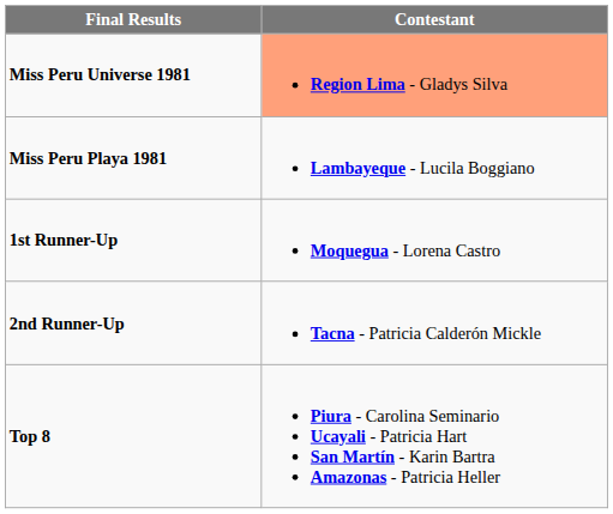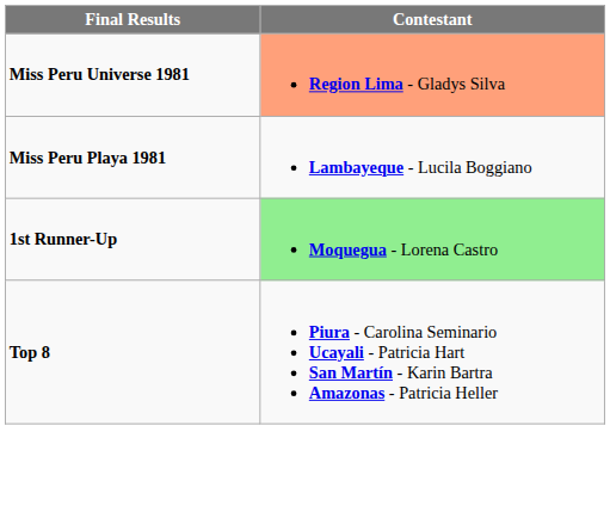 <table class="wikitable sortable" style="font-size: 95%;">
 <tr>
 <th width="220" style="background-color:#787878;color:#FFFFFF;">Final Results</th>
 <th width="300" style="background-color:#787878;color:#FFFFFF;">Contestant</th>
 </tr>
 <tr>
 <td><strong>Miss Peru Universe 1981</strong></td>
 <td style="background: lightsalmon;"><br><ul><li> <strong><a href='#'>Region Lima</a></strong> - Gladys Silva</li></ul></td>
 </tr>
 <tr>
 <td><strong>Miss Peru Playa 1981</strong></td>
 <td><br><ul><li> <strong><a href='#'>Lambayeque</a></strong> - Lucila Boggiano</li></ul></td>
 </tr>
 <tr>
 <td><strong>1st Runner-Up</strong></td>
-<td><br><ul><li> <strong><a href='#'>Moquegua</a></strong> - Lorena Castro</li></ul></td>
-</tr>
-<tr>
-<td><strong>2nd Runner-Up</strong></td>
-<td><br><ul><li> <strong><a href='#'>Tacna</a></strong> - Patricia Calderón Mickle</li></ul></td>
+<td style="background: lightgreen;"><br><ul><li> <strong><a href='#'>Moquegua</a></strong> - Lorena Castro</li></ul></td>
 </tr>
 <tr>
 <td><strong>Top 8</strong></td>
 <td><br><ul><li> <strong><a href='#'>Piura</a></strong> - Carolina Seminario</li><li> <strong><a href='#'>Ucayali</a></strong> - Patricia Hart</li><li> <strong><a href='#'>San Martín</a></strong> - Karin Bartra</li><li> <strong><a href='#'>Amazonas</a></strong> - Patricia Heller</li></ul></td>
 </tr>
 </table>
